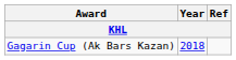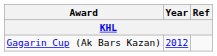 <table class="wikitable">
 <tr>
 <th>Award</th>
 <th>Year</th>
 <th>Ref</th>
 </tr>
 <tr ALIGN="center">
 <th colspan="3"><a href='#'>KHL</a></th>
 </tr>
 <tr>
 <td><a href='#'>Gagarin Cup</a> (Ak Bars Kazan)</td>
-<td><a href='#'>2018</a></td>
+<td><a href='#'>2012</a></td>
 <td></td>
 </tr>
 </table>
